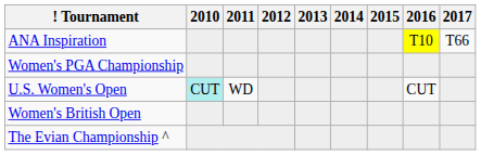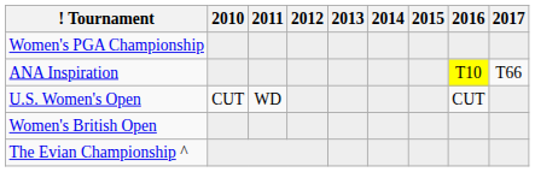 <table class="wikitable" style="font-size:95%;text-align:center;">
 <tr>
 <th>! Tournament</th>
 <th>2010</th>
 <th>2011</th>
 <th>2012</th>
 <th>2013</th>
 <th>2014</th>
 <th>2015</th>
 <th>2016</th>
 <th>2017</th>
 </tr>
 <tr>
+<td align=left><a href='#'>Women's PGA Championship</a></td>
+<td style="background:#eeeeee;"></td>
+<td style="background:#eeeeee;"></td>
+<td style="background:#eeeeee;"></td>
+<td style="background:#eeeeee;"></td>
+<td style="background:#eeeeee;"></td>
+<td style="background:#eeeeee;"></td>
+<td style="background:#eeeeee;"></td>
+<td style="background:#eeeeee;"></td>
+</tr>
+<tr>
 <td align=left><a href='#'>ANA Inspiration</a></td>
 <td style="background:#eeeeee;"></td>
 <td style="background:#eeeeee;"></td>
 <td style="background:#eeeeee;"></td>
 <td style="background:#eeeeee;"></td>
 <td style="background:#eeeeee;"></td>
 <td style="background:#eeeeee;"></td>
 <td style="background:yellow;">T10</td>
 <td>T66</td>
 </tr>
 <tr>
-<td align=left><a href='#'>Women's PGA Championship</a></td>
-<td style="background:#eeeeee;"></td>
-<td style="background:#eeeeee;"></td>
-<td style="background:#eeeeee;"></td>
-<td style="background:#eeeeee;"></td>
-<td style="background:#eeeeee;"></td>
-<td style="background:#eeeeee;"></td>
-<td style="background:#eeeeee;"></td>
-<td style="background:#eeeeee;"></td>
-</tr>
-<tr>
 <td align=left><a href='#'>U.S. Women's Open</a></td>
-<td style="background: paleturquoise;">CUT</td>
+<td>CUT</td>
 <td>WD</td>
 <td style="background:#eeeeee;"></td>
 <td style="background:#eeeeee;"></td>
 <td style="background:#eeeeee;"></td>
 <td style="background:#eeeeee;"></td>
 <td>CUT</td>
 <td style="background:#eeeeee;"></td>
 </tr>
 <tr>
 <td align=left><a href='#'>Women's British Open</a></td>
 <td style="background:#eeeeee;"></td>
 <td style="background:#eeeeee;"></td>
 <td style="background:#eeeeee;"></td>
 <td style="background:#eeeeee;"></td>
 <td style="background:#eeeeee;"></td>
 <td style="background:#eeeeee;"></td>
 <td style="background:#eeeeee;"></td>
 <td style="background:#eeeeee;"></td>
 </tr>
 <tr>
 <td align=left><a href='#'>The Evian Championship</a> ^</td>
 <td style="background:#eeeeee;" colspan=3></td>
 <td style="background:#eeeeee;"></td>
 <td style="background:#eeeeee;"></td>
 <td style="background:#eeeeee;"></td>
 <td style="background:#eeeeee;"></td>
 <td style="background:#eeeeee;"></td>
 </tr>
 </table>
